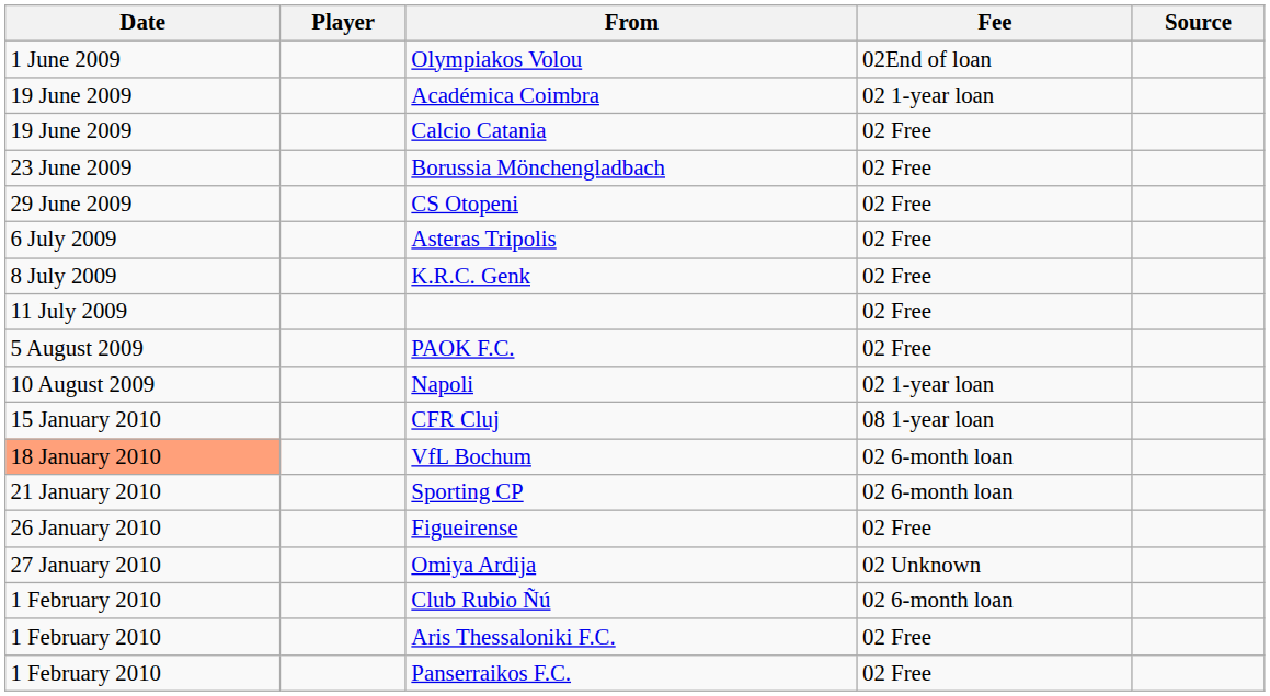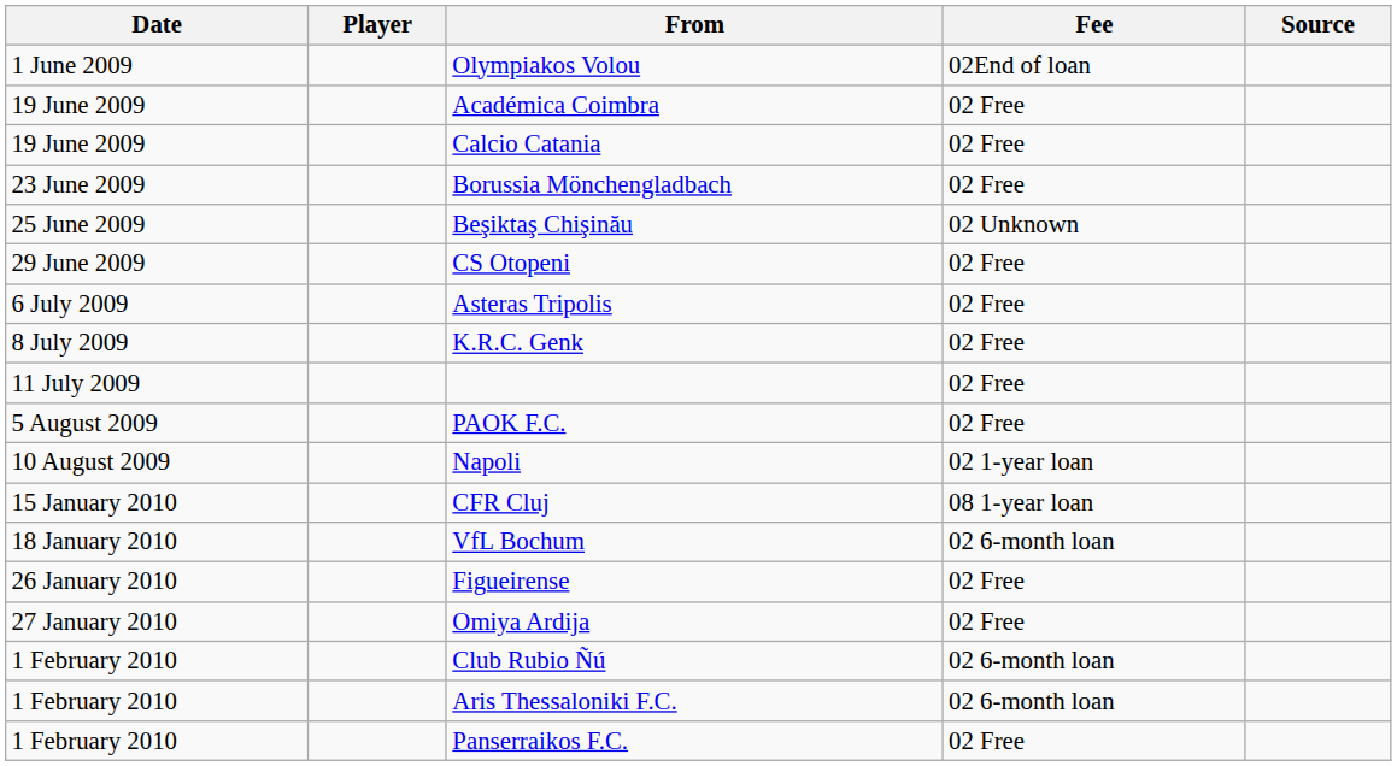 <table class="wikitable sortable" style="text-align:center; font-size:100%;width:70%; text-align:left">
 <tr>
 <th>Date</th>
 <th>Player</th>
 <th>From</th>
 <th>Fee</th>
 <th>Source</th>
 </tr>
 <tr --->
 <td>1 June 2009</td>
 <td> </td>
 <td> <a href='#'>Olympiakos Volou</a></td>
 <td><span>02</span>End of loan</td>
 <td align="center"></td>
 </tr>
 <tr --->
 <td>19 June 2009</td>
 <td> </td>
 <td> <a href='#'>Académica Coimbra</a></td>
-<td><span>02</span> 1-year loan</td>
+<td><span>02</span> Free</td>
 <td align="center"></td>
 </tr>
 <tr --->
 <td>19 June 2009</td>
 <td> </td>
 <td> <a href='#'>Calcio Catania</a></td>
 <td><span>02</span> Free</td>
 <td align="center"></td>
 </tr>
 <tr --->
 <td>23 June 2009</td>
 <td> </td>
 <td> <a href='#'>Borussia Mönchengladbach</a></td>
 <td><span>02</span> Free</td>
+<td align="center"></td>
+</tr>
+<tr --->
+<td>25 June 2009</td>
+<td> </td>
+<td> <a href='#'>Beşiktaş Chişinău</a></td>
+<td><span>02</span> Unknown</td>
 <td align="center"></td>
 </tr>
 <tr --->
 <td>29 June 2009</td>
 <td> </td>
 <td> <a href='#'>CS Otopeni</a></td>
 <td><span>02</span> Free</td>
 <td align="center"></td>
 </tr>
 <tr --->
 <td>6 July 2009</td>
 <td> </td>
 <td> <a href='#'>Asteras Tripolis</a></td>
 <td><span>02</span> Free</td>
 <td align="center"></td>
 </tr>
 <tr --->
 <td>8 July 2009</td>
 <td> </td>
 <td> <a href='#'>K.R.C. Genk</a></td>
 <td><span>02</span> Free</td>
 <td align="center"></td>
 </tr>
 <tr --->
 <td>11 July 2009</td>
 <td> </td>
 <td></td>
 <td><span>02</span> Free</td>
 <td align="center"><br></td>
 </tr>
 <tr --->
 <td>5 August 2009</td>
 <td> </td>
 <td> <a href='#'>PAOK F.C.</a></td>
 <td><span>02</span> Free</td>
 <td align="center"></td>
 </tr>
 <tr --->
 <td>10 August 2009</td>
 <td> </td>
 <td> <a href='#'>Napoli</a></td>
 <td><span>02</span> 1-year loan</td>
 <td align="center"></td>
 </tr>
 <tr --->
 <td>15 January 2010</td>
 <td> </td>
 <td> <a href='#'>CFR Cluj</a></td>
 <td><span>08</span> 1-year loan</td>
 <td align="center"></td>
 </tr>
 <tr --->
-<td style="background: lightsalmon;">18 January 2010</td>
+<td>18 January 2010</td>
 <td> </td>
 <td> <a href='#'>VfL Bochum</a></td>
-<td><span>02</span> 6-month loan</td>
-<td align="center"></td>
-</tr>
-<tr --->
-<td>21 January 2010</td>
-<td> </td>
-<td> <a href='#'>Sporting CP</a></td>
 <td><span>02</span> 6-month loan</td>
 <td align="center"></td>
 </tr>
 <tr --->
 <td>26 January 2010</td>
 <td> </td>
 <td> <a href='#'>Figueirense</a></td>
 <td><span>02</span> Free</td>
 <td align="center"></td>
 </tr>
 <tr --->
 <td>27 January 2010</td>
 <td> </td>
 <td> <a href='#'>Omiya Ardija</a></td>
-<td><span>02</span> Unknown</td>
+<td><span>02</span> Free</td>
 <td align="center"></td>
 </tr>
 <tr --->
 <td>1 February 2010</td>
 <td> </td>
 <td> <a href='#'>Club Rubio Ñú</a></td>
 <td><span>02</span> 6-month loan</td>
 <td align="center"></td>
 </tr>
 <tr --->
 <td>1 February 2010</td>
 <td> </td>
 <td> <a href='#'>Aris Thessaloniki F.C.</a></td>
-<td><span>02</span> Free</td>
+<td><span>02</span> 6-month loan</td>
 <td align="center"></td>
 </tr>
 <tr --->
 <td>1 February 2010</td>
 <td> </td>
 <td> <a href='#'>Panserraikos F.C.</a></td>
 <td><span>02</span> Free</td>
 <td align="center"></td>
 </tr>
 </table>
